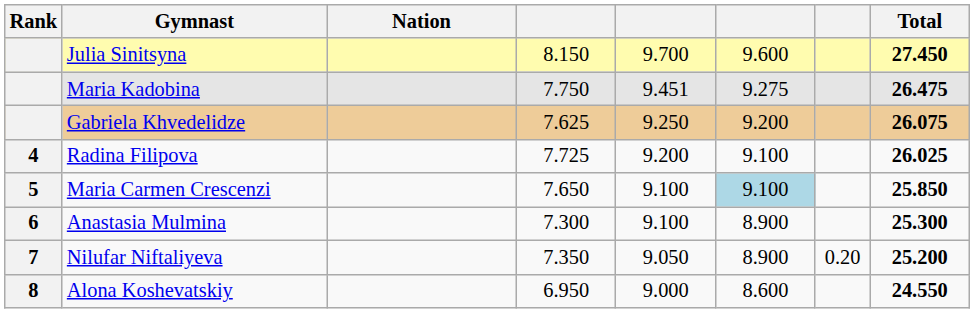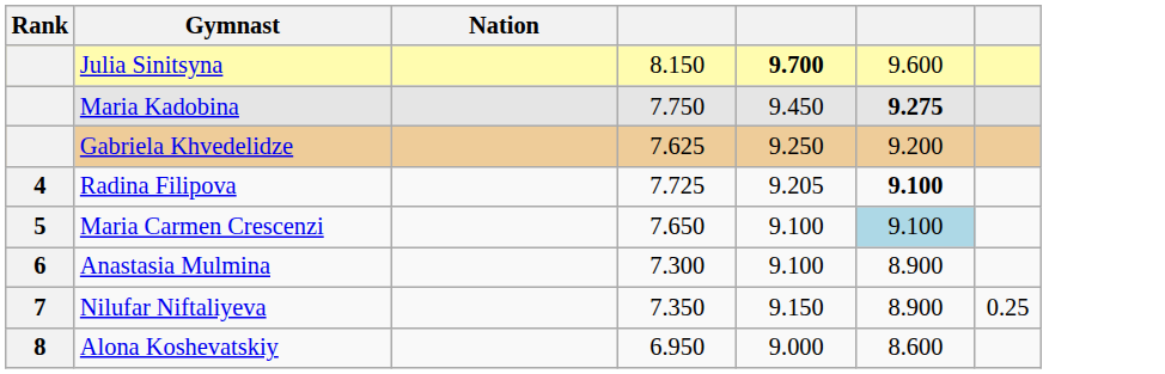 <table class="wikitable sortable" style="text-align:center; font-size:85%">
 <tr>
 <th scope="col" style="width:20px;">Rank</th>
 <th ! scope="col" style="width:170px;">Gymnast</th>
 <th ! scope="col" style="width:120px;">Nation</th>
 <th ! scope="col" style="width:60px;"></th>
 <th ! scope="col" style="width:60px;"></th>
 <th ! scope="col" style="width:60px;"></th>
 <th ! scope="col" style="width:30px;"></th>
-<th ! scope="col" style="width:60px;">Total</th>
 </tr>
 <tr bgcolor=fffcaf>
 <th scope=row></th>
 <td align=left><a href='#'>Julia Sinitsyna</a></td>
 <td style="text-align:left;"></td>
 <td>8.150</td>
-<td>9.700</td>
+<td><strong>9.700</strong></td>
 <td>9.600</td>
 <td></td>
-<td><strong>27.450</strong></td>
 </tr>
 <tr bgcolor=e5e5e5>
 <th scope=row></th>
 <td align=left><a href='#'>Maria Kadobina</a></td>
 <td style="text-align:left;"></td>
 <td>7.750</td>
-<td>9.451</td>
-<td>9.275</td>
+<td>9.450</td>
+<td><strong>9.275</strong></td>
 <td></td>
-<td><strong>26.475</strong></td>
 </tr>
 <tr bgcolor=eecc99>
 <th scope=row></th>
 <td align=left><a href='#'>Gabriela Khvedelidze</a></td>
 <td style="text-align:left;"></td>
 <td>7.625</td>
 <td>9.250</td>
 <td>9.200</td>
 <td></td>
-<td><strong>26.075</strong></td>
 </tr>
 <tr>
 <th scope=row>4</th>
 <td align=left><a href='#'>Radina Filipova</a></td>
 <td style="text-align:left;"></td>
 <td>7.725</td>
-<td>9.200</td>
-<td>9.100</td>
+<td>9.205</td>
+<td><strong>9.100</strong></td>
 <td></td>
-<td><strong>26.025</strong></td>
 </tr>
 <tr>
 <th scope=row>5</th>
 <td align=left><a href='#'>Maria Carmen Crescenzi</a></td>
 <td style="text-align:left;"></td>
 <td>7.650</td>
 <td>9.100</td>
 <td style="background: lightblue;">9.100</td>
 <td></td>
-<td><strong>25.850</strong></td>
 </tr>
 <tr>
 <th scope=row>6</th>
 <td align=left><a href='#'>Anastasia Mulmina</a></td>
 <td style="text-align:left;"></td>
 <td>7.300</td>
 <td>9.100</td>
 <td>8.900</td>
 <td></td>
-<td><strong>25.300</strong></td>
 </tr>
 <tr>
 <th scope=row>7</th>
 <td align=left><a href='#'>Nilufar Niftaliyeva</a></td>
 <td style="text-align:left;"></td>
 <td>7.350</td>
-<td>9.050</td>
+<td>9.150</td>
 <td>8.900</td>
-<td>0.20</td>
-<td><strong>25.200</strong></td>
+<td>0.25</td>
 </tr>
 <tr>
 <th scope=row>8</th>
 <td align=left><a href='#'>Alona Koshevatskiy</a></td>
 <td style="text-align:left;"></td>
 <td>6.950</td>
 <td>9.000</td>
 <td>8.600</td>
 <td></td>
-<td><strong>24.550</strong></td>
 </tr>
 </table>
